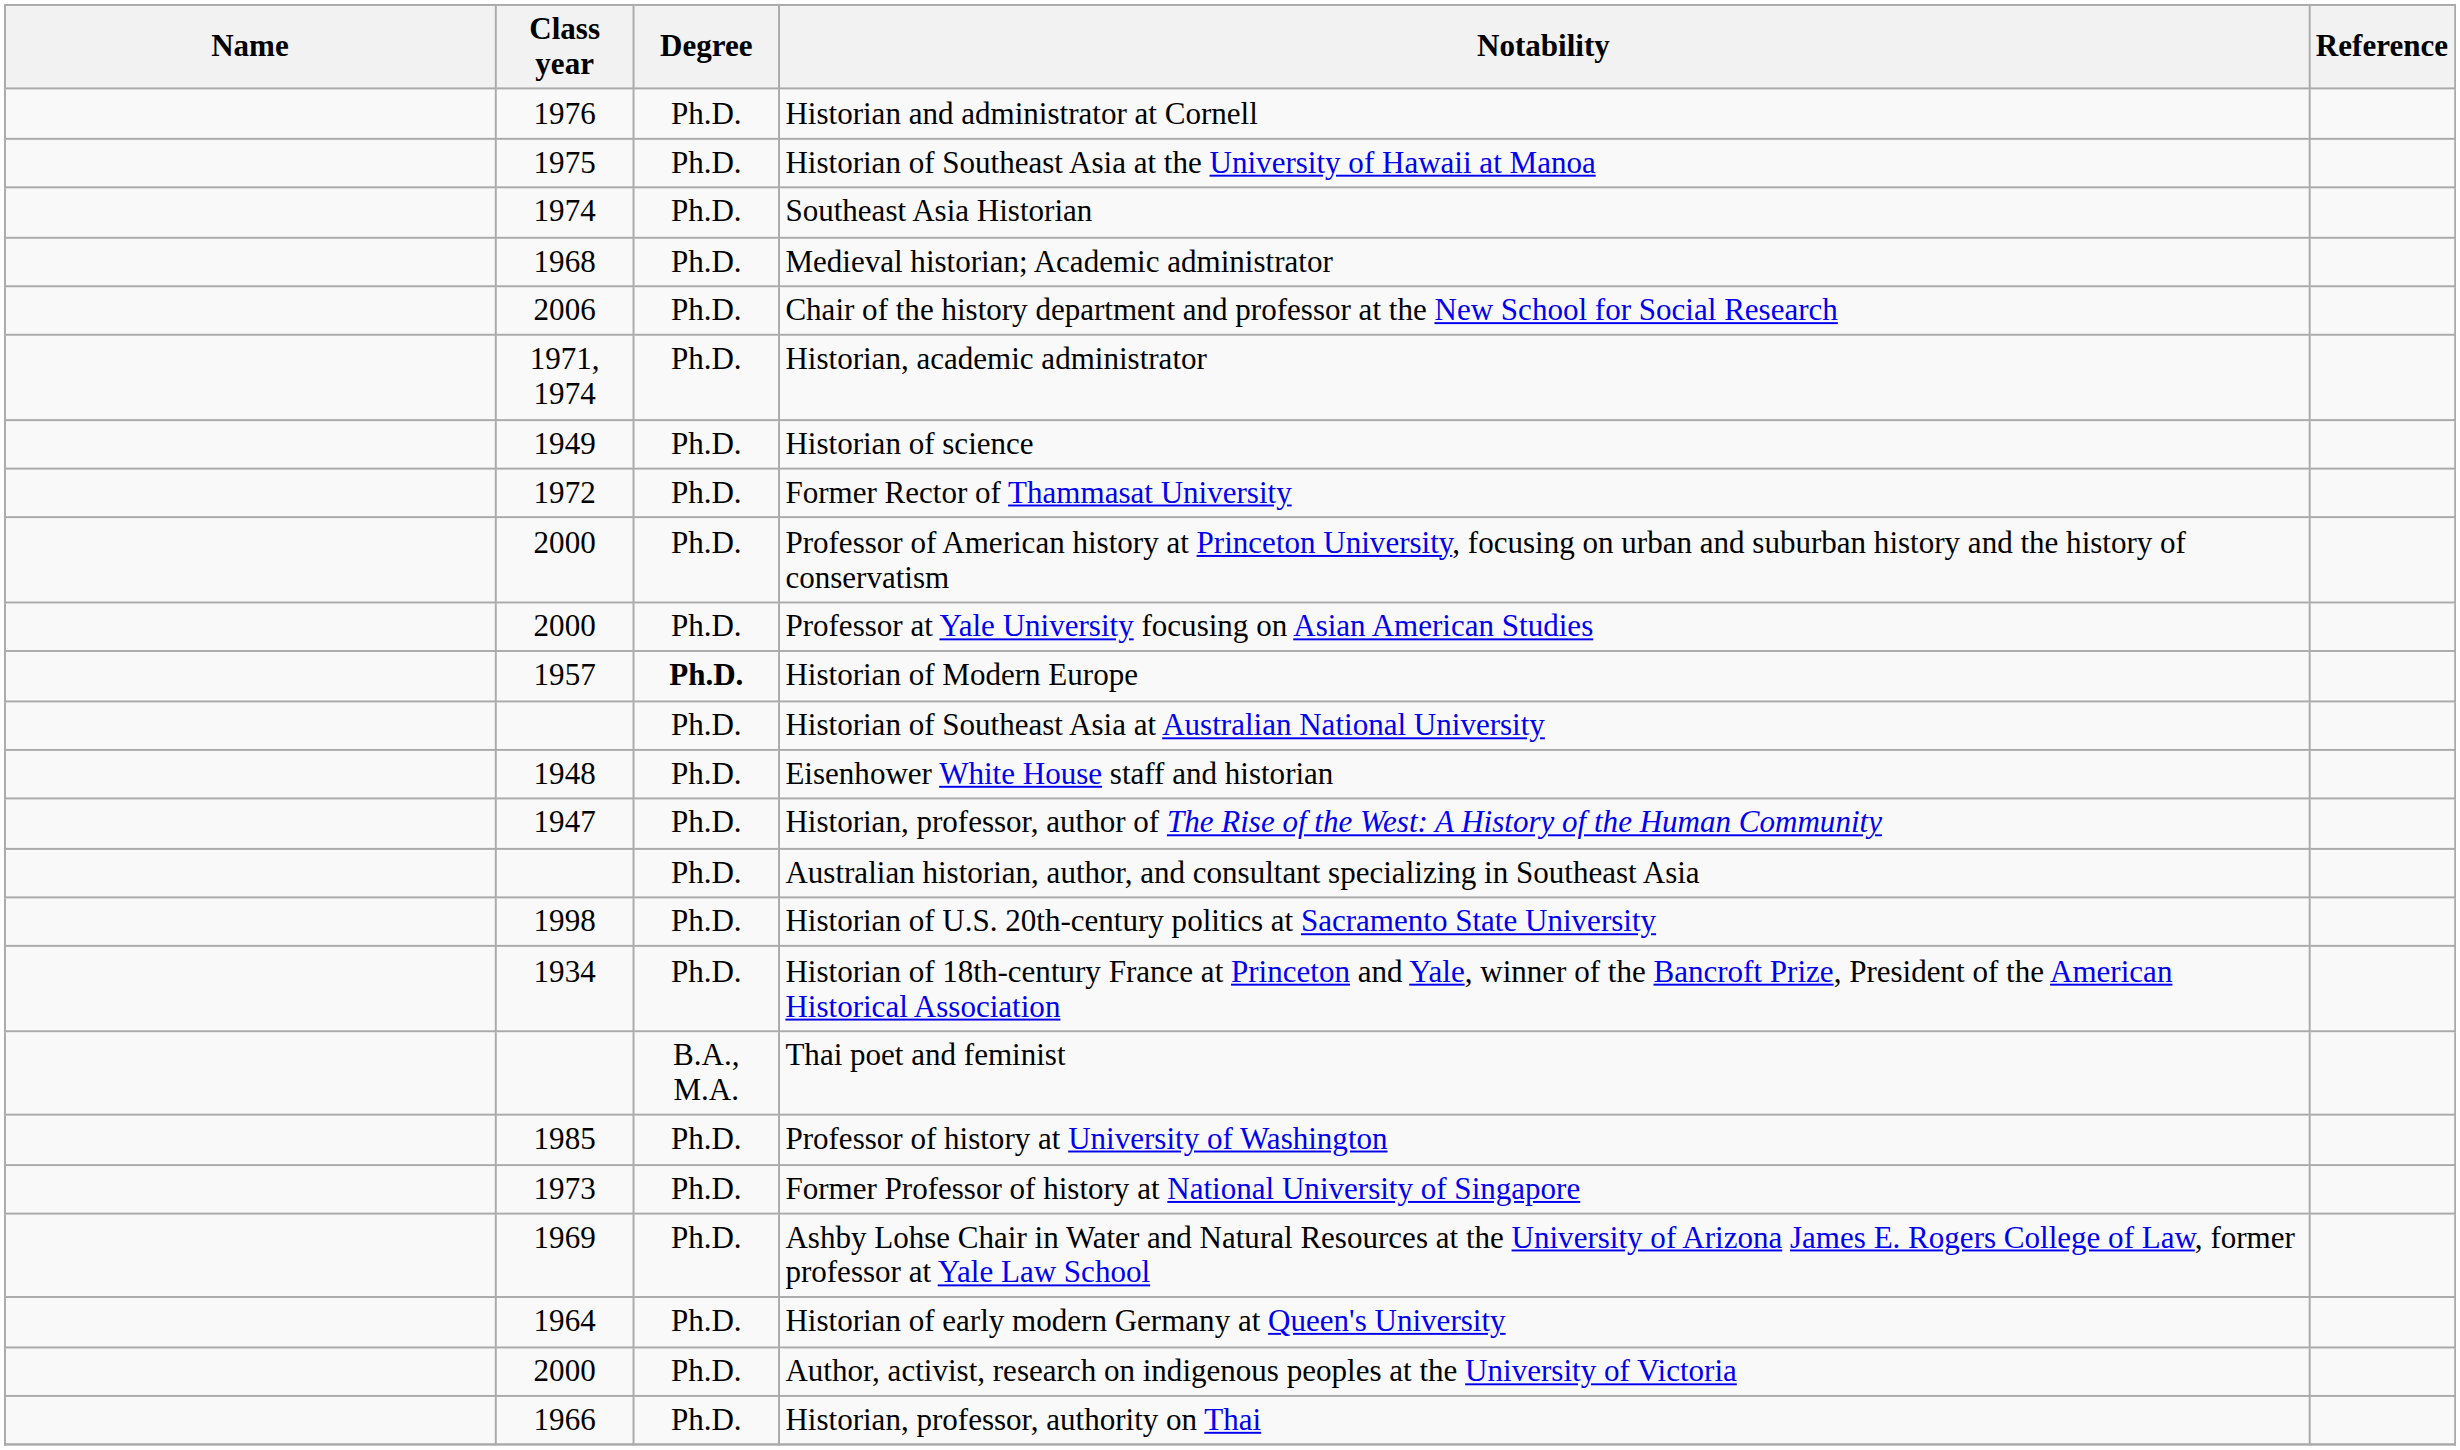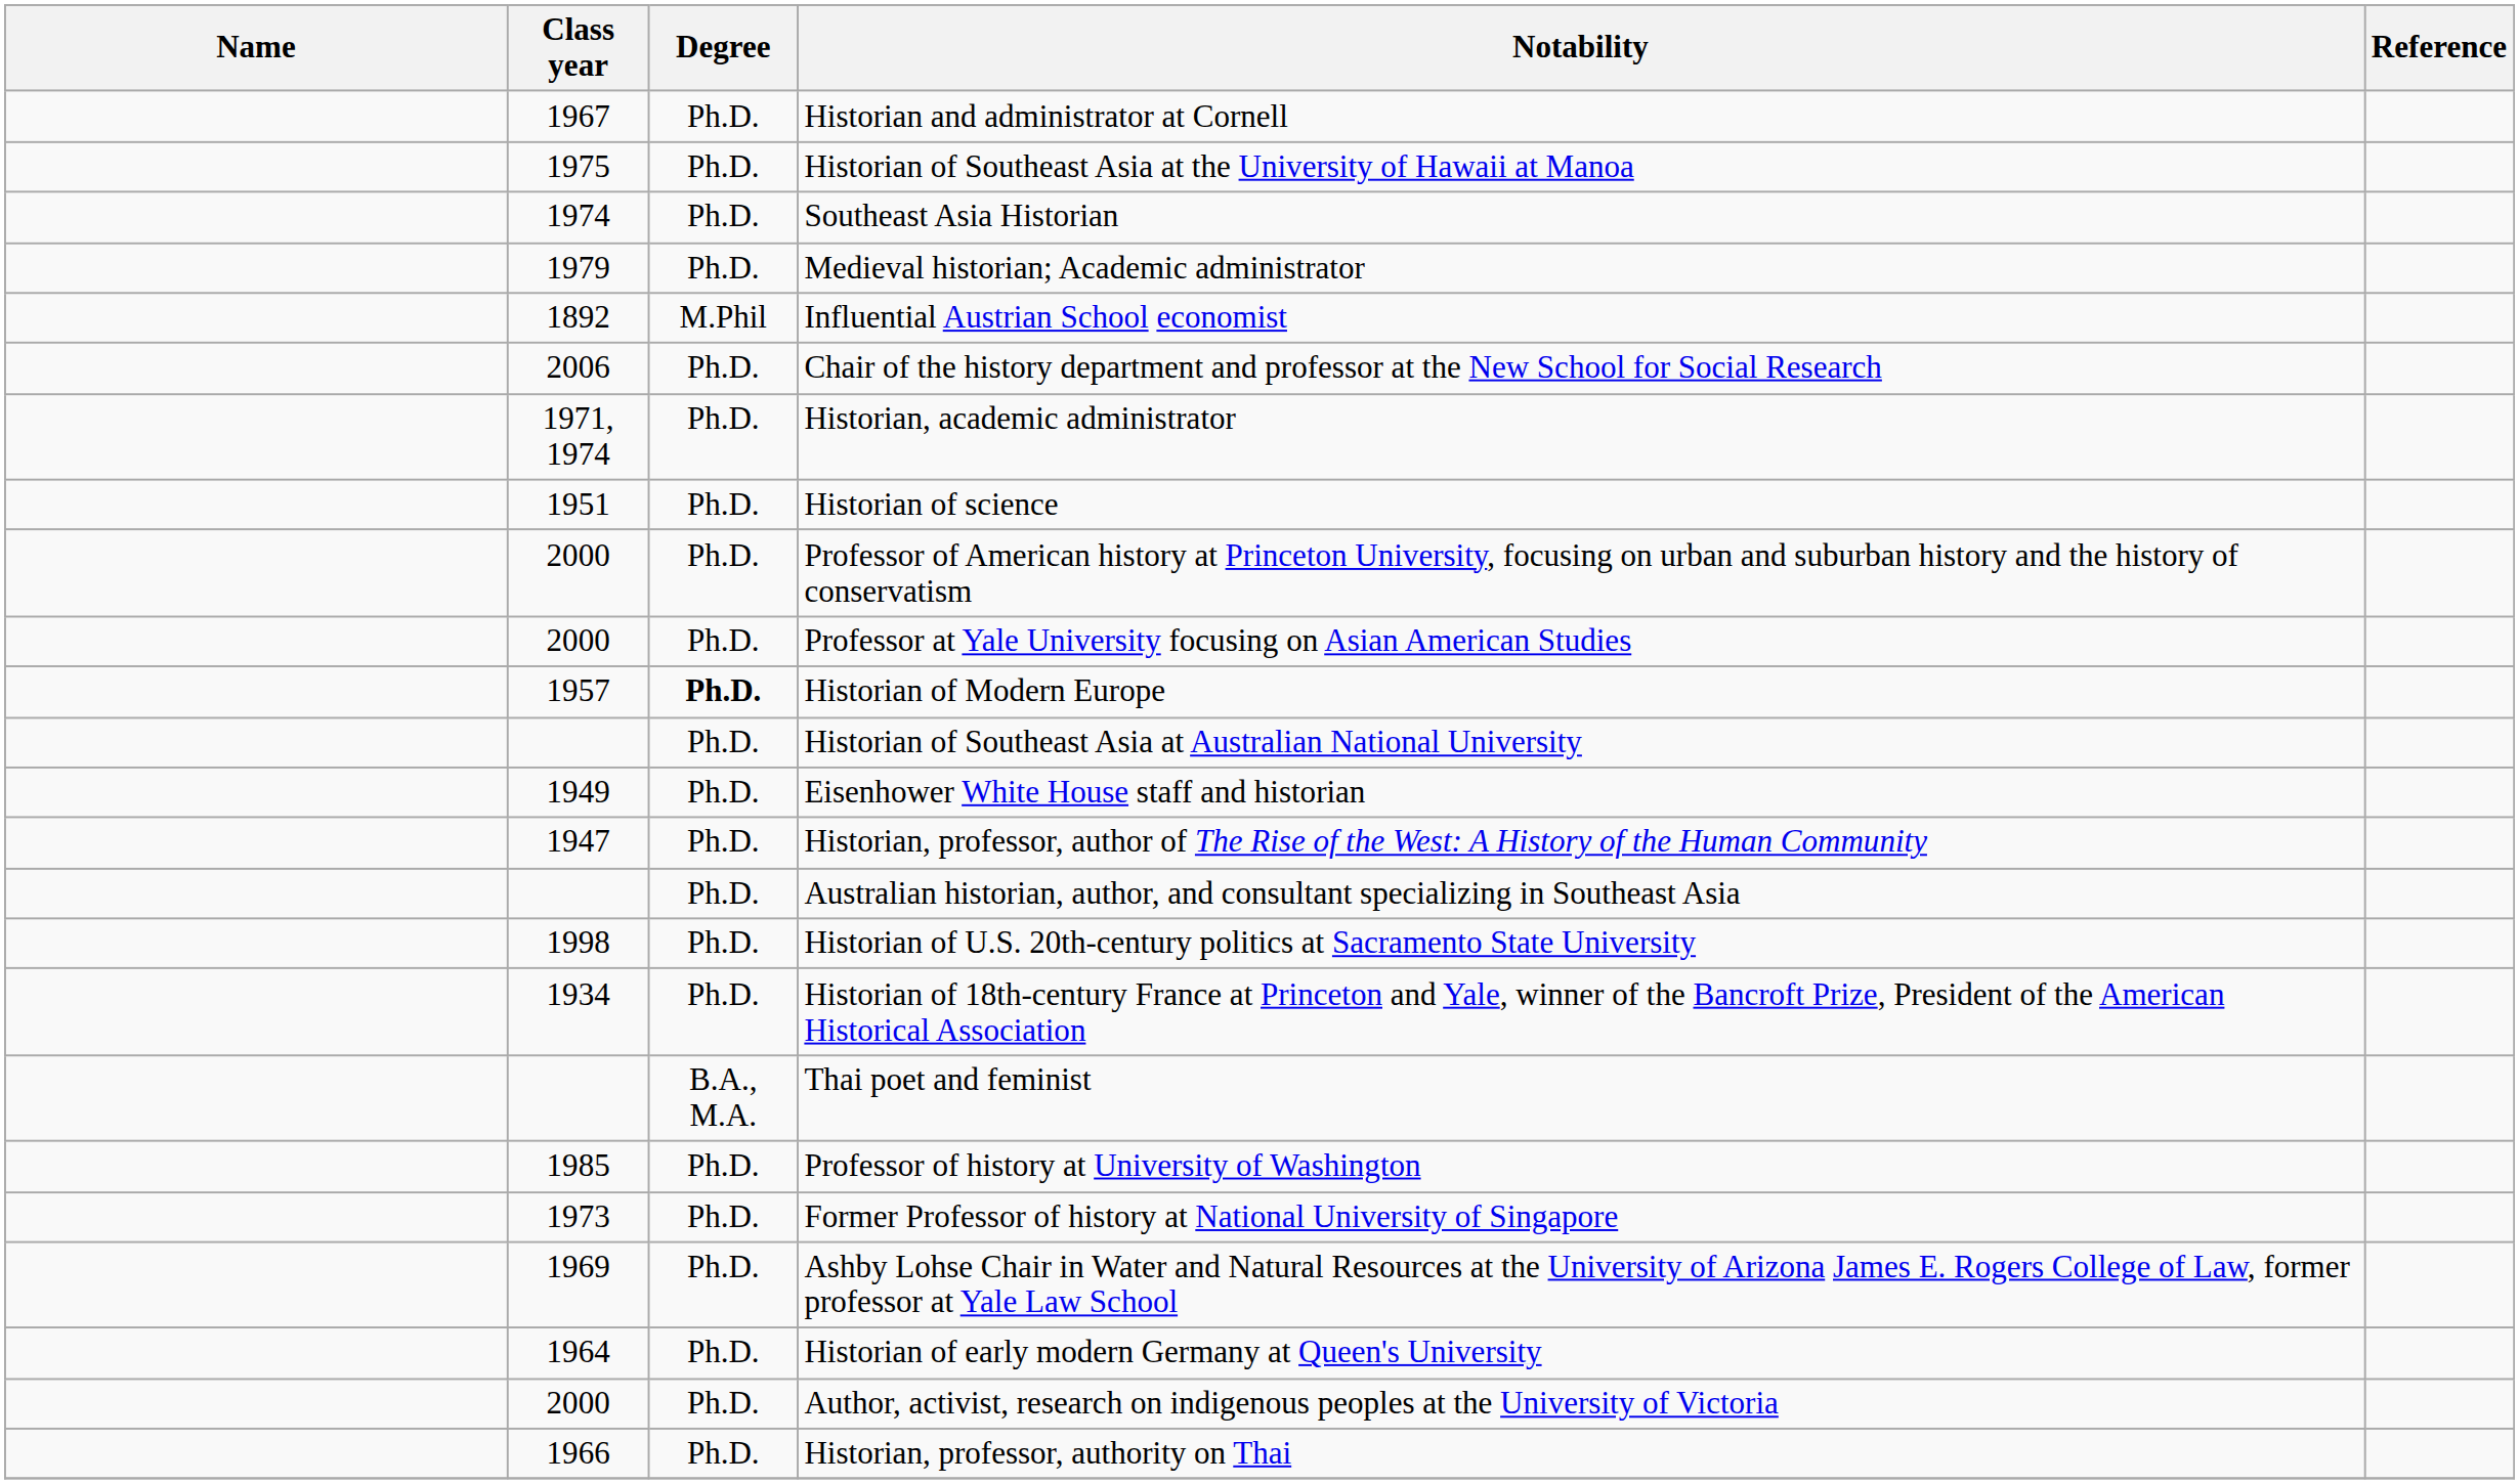 <table class="wikitable sortable" style="width:100%">
 <tr>
 <th width="20%">Name</th>
 <th width="*">Class year</th>
 <th width="*">Degree</th>
 <th width="*">Notability</th>
 <th width="*" align="center">Reference</th>
 </tr>
 <tr valign="top">
 <td></td>
-<td align="center">1976</td>
+<td align="center">1967</td>
 <td align="center">Ph.D.</td>
 <td>Historian and administrator at Cornell</td>
 <td align="center"></td>
 </tr>
 <tr valign="top">
 <td></td>
 <td align="center">1975</td>
 <td align="center">Ph.D.</td>
 <td>Historian of Southeast Asia at the <a href='#'>University of Hawaii at Manoa</a></td>
 <td align="center"></td>
 </tr>
 <tr valign="top">
 <td></td>
 <td align="center">1974</td>
 <td align="center">Ph.D.</td>
 <td>Southeast Asia Historian</td>
 <td align="center"></td>
 </tr>
 <tr valign="top">
 <td></td>
-<td align="center">1968</td>
+<td align="center">1979</td>
 <td align="center">Ph.D.</td>
 <td>Medieval historian; Academic administrator</td>
+<td align="center"></td>
+</tr>
+<tr valign="top">
+<td></td>
+<td align="center">1892</td>
+<td align="center">M.Phil</td>
+<td>Influential <a href='#'>Austrian School</a> <a href='#'>economist</a></td>
 <td align="center"></td>
 </tr>
 <tr valign="top">
 <td></td>
 <td align="center">2006</td>
 <td align="center">Ph.D.</td>
 <td>Chair of the history department and professor at the <a href='#'>New School for Social Research</a></td>
 <td align="center"></td>
 </tr>
 <tr valign="top">
 <td></td>
 <td align="center">1971, 1974</td>
 <td align="center">Ph.D.</td>
 <td>Historian, academic administrator</td>
 <td align="center"></td>
 </tr>
 <tr valign="top">
 <td></td>
-<td align="center">1949</td>
+<td align="center">1951</td>
 <td align="center">Ph.D.</td>
 <td>Historian of science</td>
-<td align="center"></td>
-</tr>
-<tr valign="top">
-<td></td>
-<td align="center">1972</td>
-<td align="center">Ph.D.</td>
-<td>Former Rector of <a href='#'>Thammasat University</a></td>
 <td align="center"></td>
 </tr>
 <tr valign="top">
 <td></td>
 <td align="center">2000</td>
 <td align="center">Ph.D.</td>
 <td>Professor of American history at <a href='#'>Princeton University</a>, focusing on urban and suburban history and the history of conservatism</td>
 <td align="center"></td>
 </tr>
 <tr valign="top">
 <td></td>
 <td align="center">2000</td>
 <td align="center">Ph.D.</td>
 <td>Professor at <a href='#'>Yale University</a> focusing on <a href='#'>Asian American Studies</a></td>
 <td align="center"></td>
 </tr>
 <tr valign="top">
 <td></td>
 <td align="center">1957</td>
 <td align="center"><strong>Ph.D.</strong></td>
 <td>Historian of Modern Europe</td>
 <td align="center"></td>
 </tr>
 <tr valign="top">
 <td></td>
 <td align="center"></td>
 <td align="center">Ph.D.</td>
 <td>Historian of Southeast Asia at <a href='#'>Australian National University</a></td>
 <td align="center"></td>
 </tr>
 <tr valign="top">
 <td></td>
-<td align="center">1948</td>
+<td align="center">1949</td>
 <td align="center">Ph.D.</td>
 <td>Eisenhower <a href='#'>White House</a> staff and historian</td>
 <td align="center"></td>
 </tr>
 <tr valign="top">
 <td></td>
 <td align="center">1947</td>
 <td align="center">Ph.D.</td>
 <td>Historian, professor, author of <em><a href='#'>The Rise of the West: A History of the Human Community</a></em></td>
 <td align="center"></td>
 </tr>
 <tr valign="top">
 <td></td>
 <td align="center"></td>
 <td align="center">Ph.D.</td>
 <td>Australian historian, author, and consultant specializing in Southeast Asia</td>
 <td align="center"></td>
 </tr>
 <tr valign="top">
 <td></td>
 <td align="center">1998</td>
 <td align="center">Ph.D.</td>
 <td>Historian of U.S. 20th-century politics at <a href='#'>Sacramento State University</a></td>
 <td align="center"></td>
 </tr>
 <tr valign="top">
 <td></td>
 <td align="center">1934</td>
 <td align="center">Ph.D.</td>
 <td>Historian of 18th-century France at <a href='#'>Princeton</a> and <a href='#'>Yale</a>, winner of the <a href='#'>Bancroft Prize</a>, President of the <a href='#'>American Historical Association</a></td>
 <td align="center"></td>
 </tr>
 <tr valign="top">
 <td></td>
 <td align="center"></td>
 <td align="center">B.A., M.A.</td>
 <td>Thai poet and feminist</td>
 <td align="center"></td>
 </tr>
 <tr valign="top">
 <td></td>
 <td align="center">1985</td>
 <td align="center">Ph.D.</td>
 <td>Professor of history at <a href='#'>University of Washington</a></td>
 <td align="center"></td>
 </tr>
 <tr valign="top">
 <td></td>
 <td align="center">1973</td>
 <td align="center">Ph.D.</td>
 <td>Former Professor of history at <a href='#'>National University of Singapore</a></td>
 <td align="center"></td>
 </tr>
 <tr valign="top">
 <td></td>
 <td align="center">1969</td>
 <td align="center">Ph.D.</td>
 <td>Ashby Lohse Chair in Water and Natural Resources at the <a href='#'>University of Arizona</a> <a href='#'>James E. Rogers College of Law</a>, former professor at <a href='#'>Yale Law School</a></td>
 <td align="center"></td>
 </tr>
 <tr valign="top">
 <td></td>
 <td align="center">1964</td>
 <td align="center">Ph.D.</td>
 <td>Historian of early modern Germany at <a href='#'>Queen's University</a></td>
 <td align="center"></td>
 </tr>
 <tr valign="top">
 <td></td>
 <td align="center">2000</td>
 <td align="center">Ph.D.</td>
 <td>Author, activist, research on indigenous peoples at the <a href='#'>University of Victoria</a></td>
 <td align="center"></td>
 </tr>
 <tr valign="top">
 <td></td>
 <td align="center">1966</td>
 <td align="center">Ph.D.</td>
 <td>Historian, professor, authority on <a href='#'>Thai</a></td>
 <td align="center"></td>
 </tr>
 <tr valign="top">
 </tr>
 </table>
